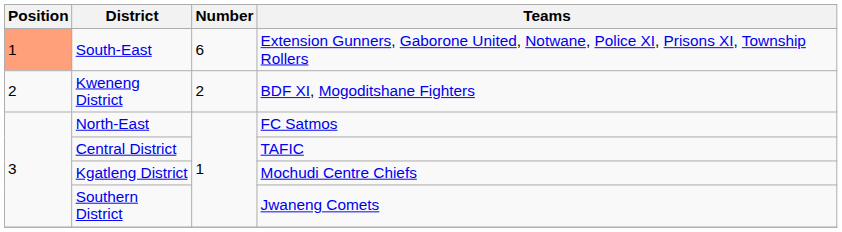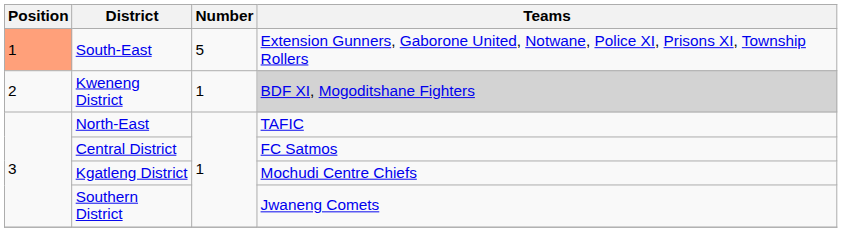 <table class="wikitable">
 <tr>
 <th>Position</th>
 <th>District</th>
 <th>Number</th>
 <th>Teams</th>
 </tr>
 <tr>
 <td style="background: lightsalmon;">1</td>
 <td><a href='#'>South-East</a></td>
-<td>6</td>
+<td>5</td>
 <td><a href='#'>Extension Gunners</a>, <a href='#'>Gaborone United</a>, <a href='#'>Notwane</a>, <a href='#'>Police XI</a>, <a href='#'>Prisons XI</a>, <a href='#'>Township Rollers</a></td>
 </tr>
 <tr>
 <td>2</td>
 <td><a href='#'>Kweneng District</a></td>
-<td>2</td>
-<td><a href='#'>BDF XI</a>, <a href='#'>Mogoditshane Fighters</a></td>
+<td>1</td>
+<td style="background: lightgrey;"><a href='#'>BDF XI</a>, <a href='#'>Mogoditshane Fighters</a></td>
 </tr>
 <tr>
 <td rowspan="4">3</td>
 <td><a href='#'>North-East</a></td>
 <td rowspan="4">1</td>
-<td><a href='#'>FC Satmos</a></td>
+<td><a href='#'>TAFIC</a></td>
 </tr>
 <tr>
 <td><a href='#'>Central District</a></td>
-<td><a href='#'>TAFIC</a></td>
+<td><a href='#'>FC Satmos</a></td>
 </tr>
 <tr>
 <td><a href='#'>Kgatleng District</a></td>
 <td><a href='#'>Mochudi Centre Chiefs</a></td>
 </tr>
 <tr>
 <td><a href='#'>Southern District</a></td>
 <td><a href='#'>Jwaneng Comets</a></td>
 </tr>
 <tr>
 </tr>
 </table>
